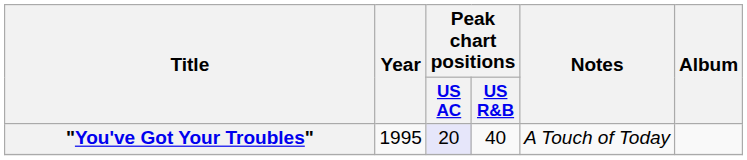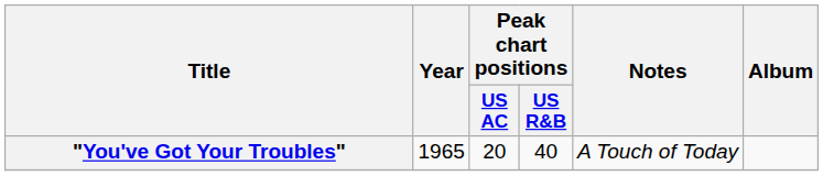 <table class="wikitable plainrowheaders" style="text-align:center;" border="1">
 <tr>
 <th scope="col" rowspan="2" style="width:19em;">Title</th>
 <th scope="col" rowspan="2">Year</th>
 <th scope="col" colspan="2">Peak chart<br>positions</th>
 <th scope="col" rowspan="2">Notes</th>
 <th scope="col" rowspan="2">Album</th>
 </tr>
 <tr>
 <th scope="col" style="width:2em;font-size:90%;"><a href='#'>US<br>AC</a><br></th>
 <th scope="col" style="width:2em;font-size:90%;"><a href='#'>US<br>R&B</a><br></th>
 </tr>
 <tr>
 <th scope="row">"<a href='#'>You've Got Your Troubles</a>"</th>
-<td>1995</td>
-<td style="background: lavender;">20</td>
+<td>1965</td>
+<td>20</td>
 <td>40</td>
 <td><em>A Touch of Today</em></td>
 <td></td>
 </tr>
 <tr>
 </tr>
 </table>
